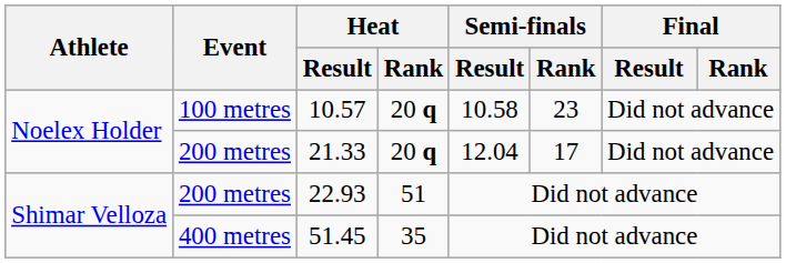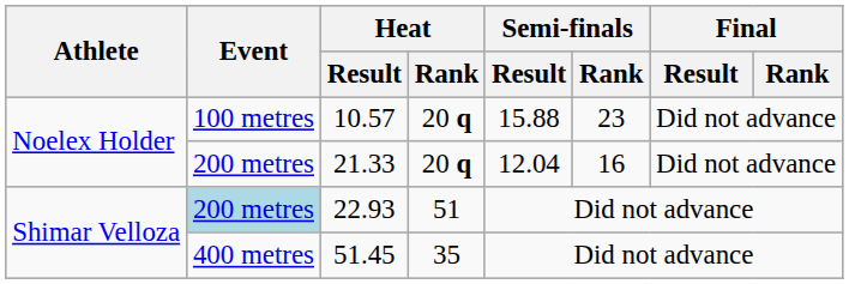 <table class="wikitable" style="font-size:90%; text-align:center">
 <tr>
 <th rowspan="2">Athlete</th>
 <th rowspan="2">Event</th>
 <th colspan="2">Heat</th>
 <th colspan="2">Semi-finals</th>
 <th colspan="2">Final</th>
 </tr>
 <tr>
 <th>Result</th>
 <th>Rank</th>
 <th>Result</th>
 <th>Rank</th>
 <th>Result</th>
 <th>Rank</th>
 </tr>
 <tr>
 <td align="left"  rowspan="2"><a href='#'>Noelex Holder</a></td>
 <td align="left"><a href='#'>100 metres</a></td>
 <td>10.57</td>
 <td>20 <strong>q</strong></td>
-<td>10.58</td>
+<td>15.88</td>
 <td>23</td>
 <td colspan="2">Did not advance</td>
 </tr>
 <tr>
 <td align="left"><a href='#'>200 metres</a></td>
 <td>21.33</td>
 <td>20 <strong>q</strong></td>
 <td>12.04 </td>
-<td>17</td>
+<td>16</td>
 <td colspan="2">Did not advance</td>
 </tr>
 <tr>
 <td align="left"  rowspan="2"><a href='#'>Shimar Velloza</a></td>
-<td align="left"><a href='#'>200 metres</a></td>
+<td align="left" style="background: lightblue;"><a href='#'>200 metres</a></td>
 <td>22.93</td>
 <td>51</td>
 <td colspan="4">Did not advance</td>
 </tr>
 <tr>
 <td align="left"><a href='#'>400 metres</a></td>
 <td>51.45</td>
 <td>35</td>
 <td colspan="4">Did not advance</td>
 </tr>
 </table>
